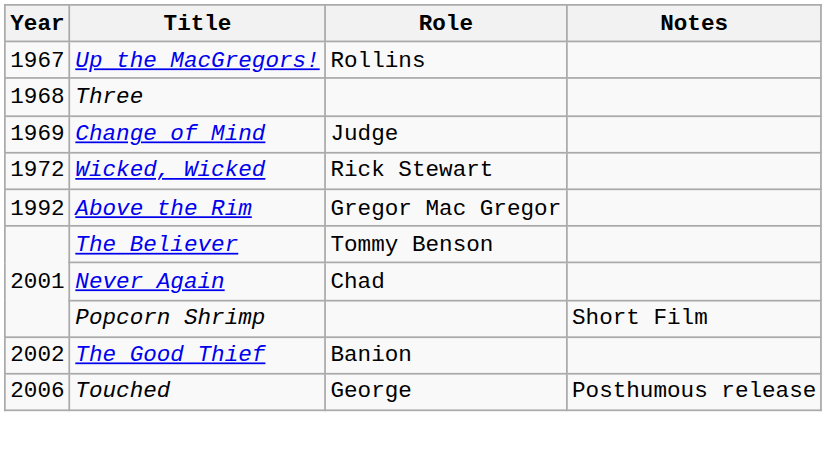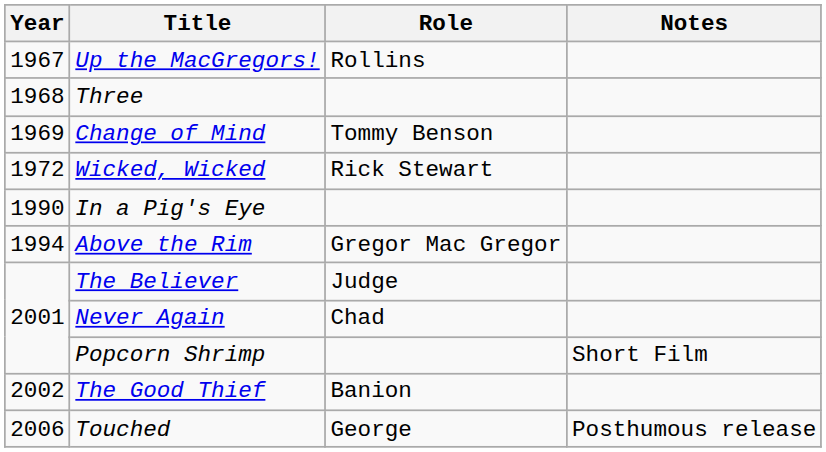 <table class="wikitable sortable">
 <tr>
 <th>Year</th>
 <th>Title</th>
 <th>Role</th>
 <th>Notes</th>
 </tr>
 <tr>
 <td>1967</td>
 <td><em><a href='#'>Up the MacGregors!</a></em></td>
 <td>Rollins</td>
 <td></td>
 </tr>
 <tr>
 <td>1968</td>
 <td><em>Three</em></td>
 <td></td>
 <td></td>
 </tr>
 <tr>
 <td>1969</td>
 <td><em><a href='#'>Change of Mind</a></em></td>
-<td>Judge</td>
+<td>Tommy Benson</td>
 <td></td>
 </tr>
 <tr>
 <td>1972</td>
 <td><em><a href='#'>Wicked, Wicked</a></em></td>
 <td>Rick Stewart</td>
 <td></td>
 </tr>
 <tr>
-<td>1992</td>
+<td>1990</td>
+<td><em>In a Pig's Eye</em></td>
+<td></td>
+<td></td>
+</tr>
+<tr>
+<td>1994</td>
 <td><em><a href='#'>Above the Rim</a></em></td>
 <td>Gregor Mac Gregor</td>
 <td></td>
 </tr>
 <tr>
 <td rowspan="3">2001</td>
 <td><em><a href='#'>The Believer</a></em></td>
-<td>Tommy Benson</td>
+<td>Judge</td>
 <td></td>
 </tr>
 <tr>
 <td><em><a href='#'>Never Again</a></em></td>
 <td>Chad</td>
 <td></td>
 </tr>
 <tr>
 <td><em>Popcorn Shrimp</em></td>
 <td></td>
 <td>Short Film</td>
 </tr>
 <tr>
 <td>2002</td>
 <td><em><a href='#'>The Good Thief</a></em></td>
 <td>Banion</td>
 <td></td>
 </tr>
 <tr>
 <td>2006</td>
 <td><em>Touched</em></td>
 <td>George</td>
 <td>Posthumous release</td>
 </tr>
 </table>
